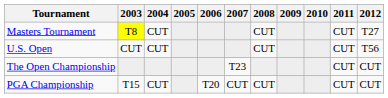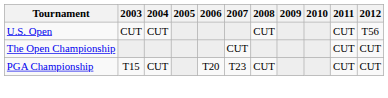 <table class="wikitable" style="font-size:95%;text-align:center;">
 <tr>
 <th>Tournament</th>
 <th>2003</th>
 <th>2004</th>
 <th>2005</th>
 <th>2006</th>
 <th>2007</th>
 <th>2008</th>
 <th>2009</th>
 <th>2010</th>
 <th>2011</th>
 <th>2012</th>
-</tr>
-<tr>
-<td align=left><a href='#'>Masters Tournament</a></td>
-<td style="background:yellow;">T8</td>
-<td>CUT</td>
-<td style="background:#eeeeee;"></td>
-<td style="background:#eeeeee;"></td>
-<td style="background:#eeeeee;"></td>
-<td>CUT</td>
-<td style="background:#eeeeee;"></td>
-<td style="background:#eeeeee;"></td>
-<td>CUT</td>
-<td>T27</td>
 </tr>
 <tr>
 <td align=left><a href='#'>U.S. Open</a></td>
 <td>CUT</td>
 <td>CUT</td>
 <td style="background:#eeeeee;"></td>
 <td style="background:#eeeeee;"></td>
 <td style="background:#eeeeee;"></td>
 <td>CUT</td>
 <td style="background:#eeeeee;"></td>
 <td style="background:#eeeeee;"></td>
 <td>CUT</td>
 <td>T56</td>
 </tr>
 <tr>
 <td align=left><a href='#'>The Open Championship</a></td>
 <td style="background:#eeeeee;"></td>
 <td style="background:#eeeeee;"></td>
 <td style="background:#eeeeee;"></td>
 <td style="background:#eeeeee;"></td>
-<td>T23</td>
+<td>CUT</td>
 <td style="background:#eeeeee;"></td>
 <td style="background:#eeeeee;"></td>
 <td style="background:#eeeeee;"></td>
 <td>CUT</td>
 <td>CUT</td>
 </tr>
 <tr>
 <td align=left><a href='#'>PGA Championship</a></td>
 <td>T15</td>
 <td>CUT</td>
 <td style="background:#eeeeee;"></td>
 <td>T20</td>
-<td>CUT</td>
+<td>T23</td>
 <td>CUT</td>
 <td style="background:#eeeeee;"></td>
 <td style="background:#eeeeee;"></td>
 <td>CUT</td>
 <td>CUT</td>
 </tr>
 </table>
